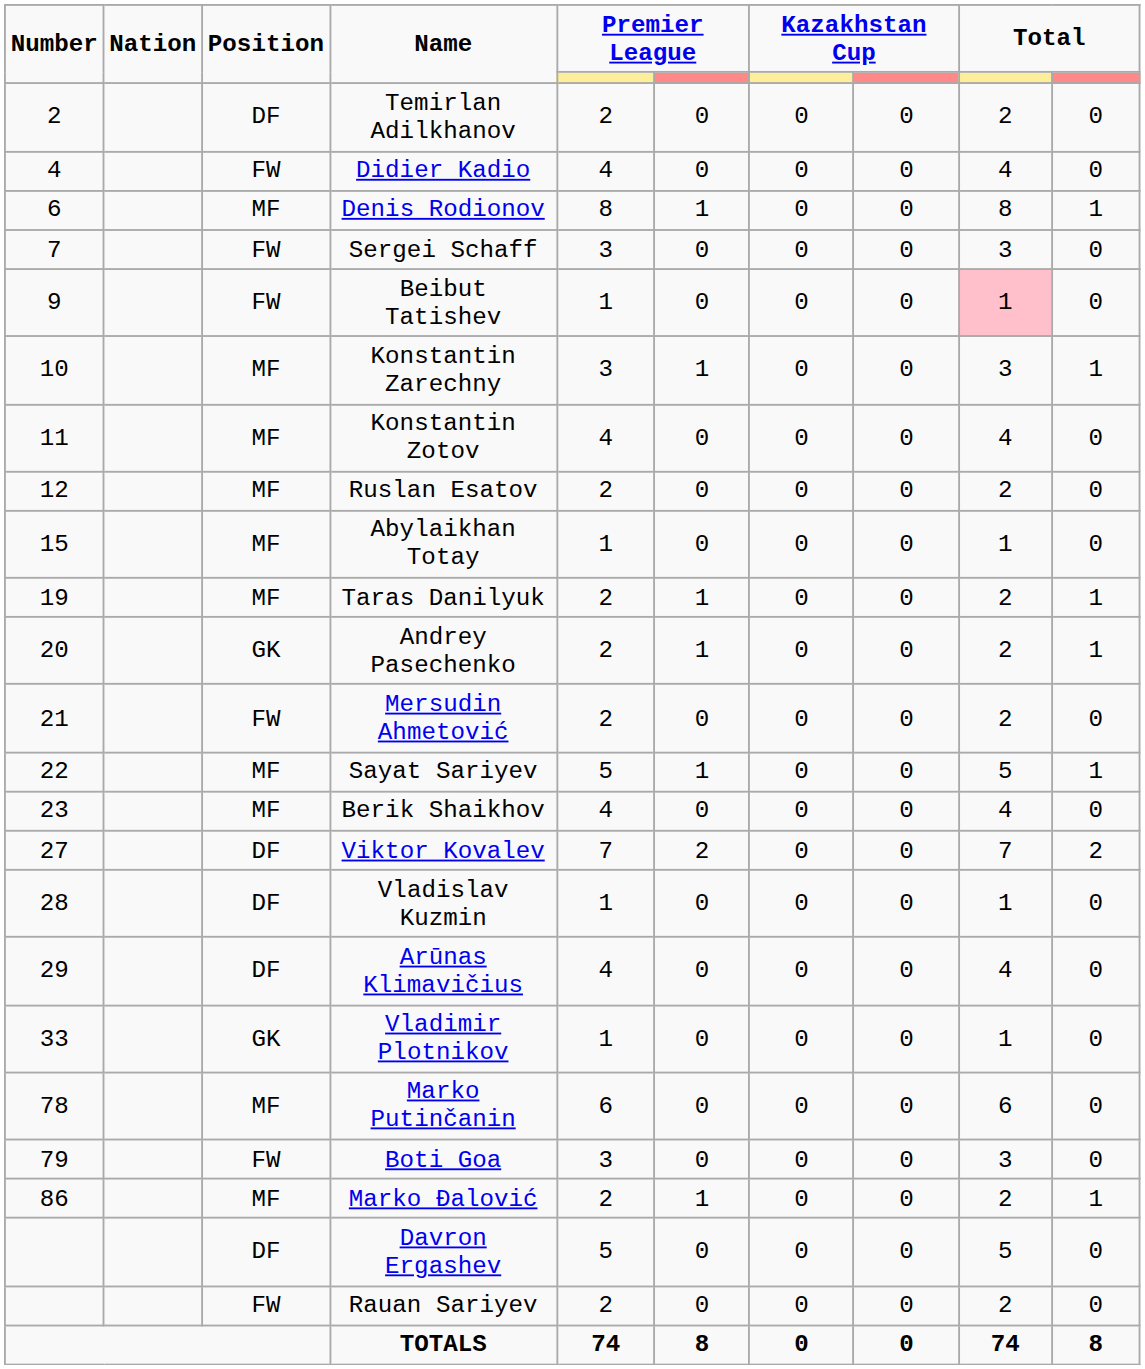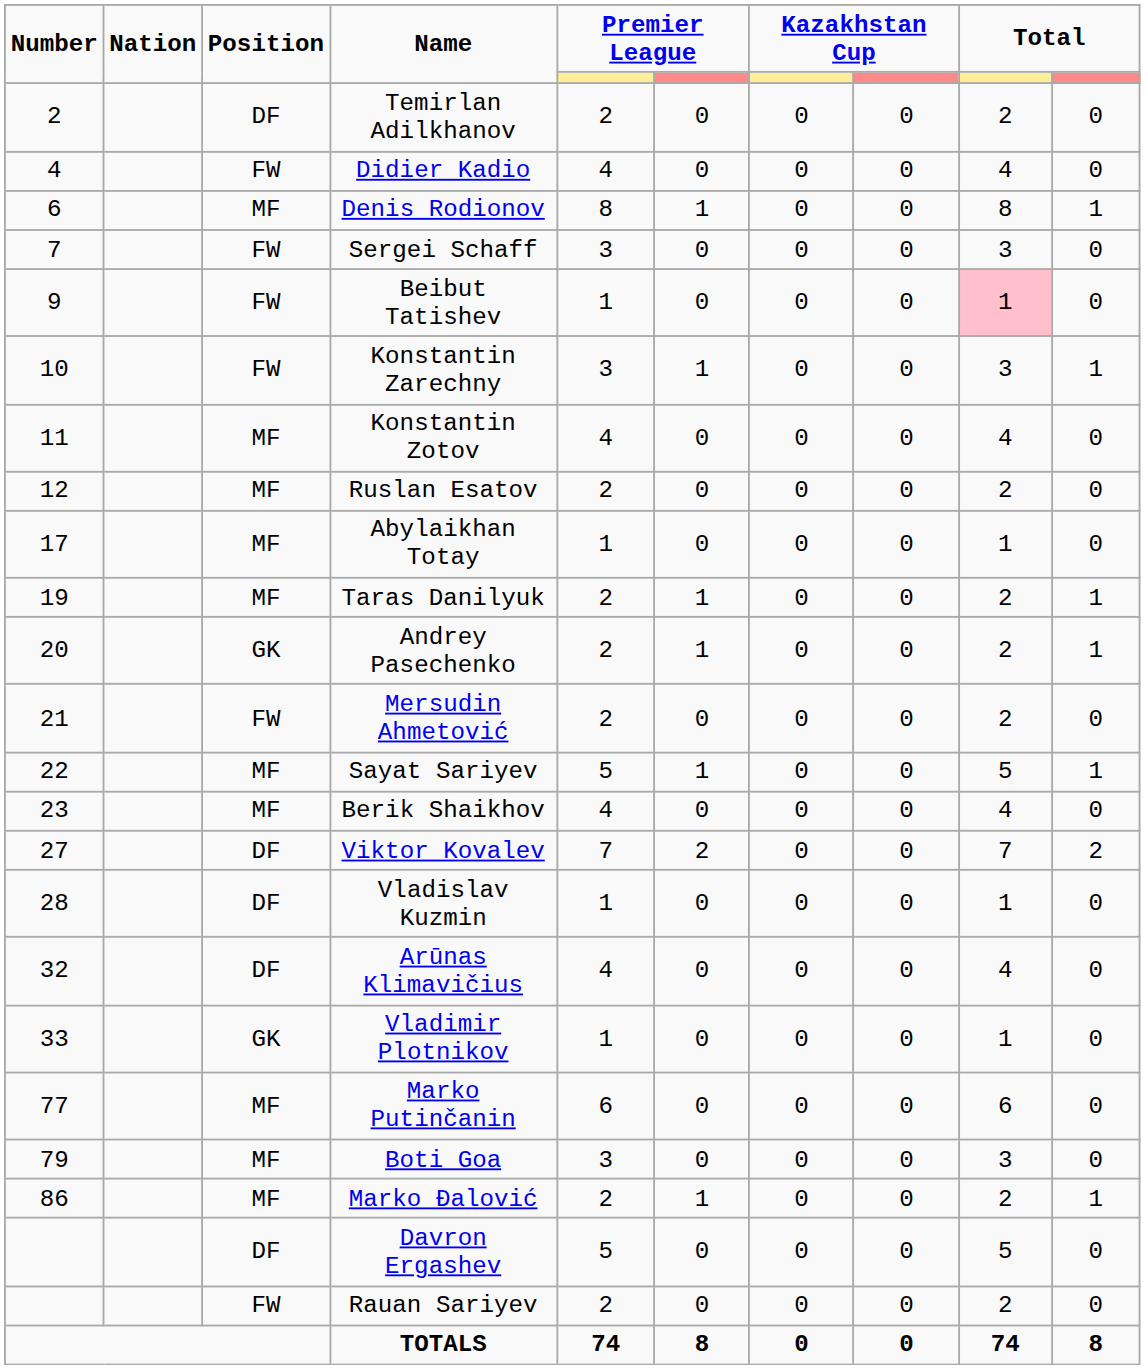 <table class="wikitable" style="text-align:center;">
 <tr>
 <td rowspan="2"  style="width:5%; text-align:center;"><strong>Number</strong></td>
 <td rowspan="2"  style="width:5%; text-align:center;"><strong>Nation</strong></td>
 <td rowspan="2"  style="width:5%; text-align:center;"><strong>Position</strong></td>
 <td rowspan="2"  style="width:20%; text-align:center;"><strong>Name</strong></td>
 <td colspan="2" style="text-align:center;"><strong><a href='#'>Premier League</a></strong></td>
 <td colspan="2" style="text-align:center;"><strong><a href='#'>Kazakhstan Cup</a></strong></td>
 <td colspan="2" style="text-align:center;"><strong>Total</strong></td>
 </tr>
 <tr>
 <th style="width:60px; background:#fe9;"></th>
 <th style="width:60px; background:#ff8888;"></th>
 <th style="width:60px; background:#fe9;"></th>
 <th style="width:60px; background:#ff8888;"></th>
 <th style="width:60px; background:#fe9;"></th>
 <th style="width:60px; background:#ff8888;"></th>
 </tr>
 <tr>
 <td>2</td>
 <td></td>
 <td>DF</td>
 <td>Temirlan Adilkhanov</td>
 <td>2</td>
 <td>0</td>
 <td>0</td>
 <td>0</td>
 <td>2</td>
 <td>0</td>
 </tr>
 <tr>
 <td>4</td>
 <td></td>
 <td>FW</td>
 <td><a href='#'>Didier Kadio</a></td>
 <td>4</td>
 <td>0</td>
 <td>0</td>
 <td>0</td>
 <td>4</td>
 <td>0</td>
 </tr>
 <tr>
 <td>6</td>
 <td></td>
 <td>MF</td>
 <td><a href='#'>Denis Rodionov</a></td>
 <td>8</td>
 <td>1</td>
 <td>0</td>
 <td>0</td>
 <td>8</td>
 <td>1</td>
 </tr>
 <tr>
 <td>7</td>
 <td></td>
 <td>FW</td>
 <td>Sergei Schaff</td>
 <td>3</td>
 <td>0</td>
 <td>0</td>
 <td>0</td>
 <td>3</td>
 <td>0</td>
 </tr>
 <tr>
 <td>9</td>
 <td></td>
 <td>FW</td>
 <td>Beibut Tatishev</td>
 <td>1</td>
 <td>0</td>
 <td>0</td>
 <td>0</td>
 <td style="background: pink;">1</td>
 <td>0</td>
 </tr>
 <tr>
 <td>10</td>
 <td></td>
-<td>MF</td>
+<td>FW</td>
 <td>Konstantin Zarechny</td>
 <td>3</td>
 <td>1</td>
 <td>0</td>
 <td>0</td>
 <td>3</td>
 <td>1</td>
 </tr>
 <tr>
 <td>11</td>
 <td></td>
 <td>MF</td>
 <td>Konstantin Zotov</td>
 <td>4</td>
 <td>0</td>
 <td>0</td>
 <td>0</td>
 <td>4</td>
 <td>0</td>
 </tr>
 <tr>
 <td>12</td>
 <td></td>
 <td>MF</td>
 <td>Ruslan Esatov</td>
 <td>2</td>
 <td>0</td>
 <td>0</td>
 <td>0</td>
 <td>2</td>
 <td>0</td>
 </tr>
 <tr>
-<td>15</td>
+<td>17</td>
 <td></td>
 <td>MF</td>
 <td>Abylaikhan Totay</td>
 <td>1</td>
 <td>0</td>
 <td>0</td>
 <td>0</td>
 <td>1</td>
 <td>0</td>
 </tr>
 <tr>
 <td>19</td>
 <td></td>
 <td>MF</td>
 <td>Taras Danilyuk</td>
 <td>2</td>
 <td>1</td>
 <td>0</td>
 <td>0</td>
 <td>2</td>
 <td>1</td>
 </tr>
 <tr>
 <td>20</td>
 <td></td>
 <td>GK</td>
 <td>Andrey Pasechenko</td>
 <td>2</td>
 <td>1</td>
 <td>0</td>
 <td>0</td>
 <td>2</td>
 <td>1</td>
 </tr>
 <tr>
 <td>21</td>
 <td></td>
 <td>FW</td>
 <td><a href='#'>Mersudin Ahmetović</a></td>
 <td>2</td>
 <td>0</td>
 <td>0</td>
 <td>0</td>
 <td>2</td>
 <td>0</td>
 </tr>
 <tr>
 <td>22</td>
 <td></td>
 <td>MF</td>
 <td>Sayat Sariyev</td>
 <td>5</td>
 <td>1</td>
 <td>0</td>
 <td>0</td>
 <td>5</td>
 <td>1</td>
 </tr>
 <tr>
 <td>23</td>
 <td></td>
 <td>MF</td>
 <td>Berik Shaikhov</td>
 <td>4</td>
 <td>0</td>
 <td>0</td>
 <td>0</td>
 <td>4</td>
 <td>0</td>
 </tr>
 <tr>
 <td>27</td>
 <td></td>
 <td>DF</td>
 <td><a href='#'>Viktor Kovalev</a></td>
 <td>7</td>
 <td>2</td>
 <td>0</td>
 <td>0</td>
 <td>7</td>
 <td>2</td>
 </tr>
 <tr>
 <td>28</td>
 <td></td>
 <td>DF</td>
 <td>Vladislav Kuzmin</td>
 <td>1</td>
 <td>0</td>
 <td>0</td>
 <td>0</td>
 <td>1</td>
 <td>0</td>
 </tr>
 <tr>
-<td>29</td>
+<td>32</td>
 <td></td>
 <td>DF</td>
 <td><a href='#'>Arūnas Klimavičius</a></td>
 <td>4</td>
 <td>0</td>
 <td>0</td>
 <td>0</td>
 <td>4</td>
 <td>0</td>
 </tr>
 <tr>
 <td>33</td>
 <td></td>
 <td>GK</td>
 <td><a href='#'>Vladimir Plotnikov</a></td>
 <td>1</td>
 <td>0</td>
 <td>0</td>
 <td>0</td>
 <td>1</td>
 <td>0</td>
 </tr>
 <tr>
-<td>78</td>
+<td>77</td>
 <td></td>
 <td>MF</td>
 <td><a href='#'>Marko Putinčanin</a></td>
 <td>6</td>
 <td>0</td>
 <td>0</td>
 <td>0</td>
 <td>6</td>
 <td>0</td>
 </tr>
 <tr>
 <td>79</td>
 <td></td>
-<td>FW</td>
+<td>MF</td>
 <td><a href='#'>Boti Goa</a></td>
 <td>3</td>
 <td>0</td>
 <td>0</td>
 <td>0</td>
 <td>3</td>
 <td>0</td>
 </tr>
 <tr>
 <td>86</td>
 <td></td>
 <td>MF</td>
 <td><a href='#'>Marko Đalović</a></td>
 <td>2</td>
 <td>1</td>
 <td>0</td>
 <td>0</td>
 <td>2</td>
 <td>1</td>
 </tr>
 <tr>
 <td></td>
 <td></td>
 <td>DF</td>
 <td><a href='#'>Davron Ergashev</a></td>
 <td>5</td>
 <td>0</td>
 <td>0</td>
 <td>0</td>
 <td>5</td>
 <td>0</td>
 </tr>
 <tr>
 <td></td>
 <td></td>
 <td>FW</td>
 <td>Rauan Sariyev</td>
 <td>2</td>
 <td>0</td>
 <td>0</td>
 <td>0</td>
 <td>2</td>
 <td>0</td>
 </tr>
 <tr>
 <td colspan="3"></td>
 <td><strong>TOTALS</strong></td>
 <td><strong>74</strong></td>
 <td><strong>8</strong></td>
 <td><strong>0</strong></td>
 <td><strong>0</strong></td>
 <td><strong>74</strong></td>
 <td><strong>8</strong></td>
 </tr>
 </table>
